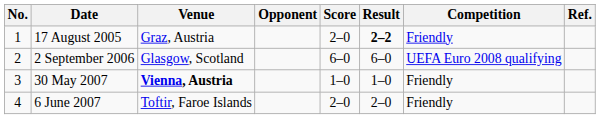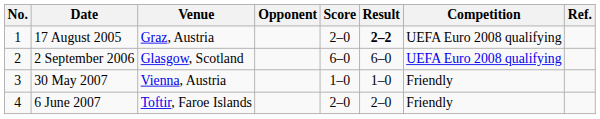 <table class="wikitable sortable" style="text-align:left">
 <tr>
 <th>No.</th>
 <th>Date</th>
 <th>Venue</th>
 <th>Opponent</th>
 <th>Score</th>
 <th>Result</th>
 <th>Competition</th>
 <th>Ref.</th>
 </tr>
 <tr>
 <td style="text-align:center">1</td>
 <td>17 August 2005</td>
 <td><a href='#'>Graz</a>, Austria</td>
 <td></td>
 <td style="text-align:center">2–0</td>
 <td style="text-align:center"><strong>2–2</strong></td>
-<td><a href='#'>Friendly</a></td>
+<td>UEFA Euro 2008 qualifying</td>
 <td style="text-align:center"></td>
 </tr>
 <tr>
 <td style="text-align:center">2</td>
 <td>2 September 2006</td>
 <td><a href='#'>Glasgow</a>, Scotland</td>
 <td></td>
 <td style="text-align:center">6–0</td>
 <td style="text-align:center">6–0</td>
 <td><a href='#'>UEFA Euro 2008 qualifying</a></td>
 <td style="text-align:center"></td>
 </tr>
 <tr>
 <td style="text-align:center">3</td>
 <td>30 May 2007</td>
-<td><strong><a href='#'>Vienna</a>, Austria</strong></td>
+<td><a href='#'>Vienna</a>, Austria</td>
 <td></td>
 <td style="text-align:center">1–0</td>
 <td style="text-align:center">1–0</td>
 <td>Friendly</td>
 <td style="text-align:center"></td>
 </tr>
 <tr>
 <td style="text-align:center">4</td>
 <td>6 June 2007</td>
 <td><a href='#'>Toftir</a>, Faroe Islands</td>
 <td></td>
 <td style="text-align:center">2–0</td>
 <td style="text-align:center">2–0</td>
 <td>Friendly</td>
 <td style="text-align:center"></td>
 </tr>
 </table>
